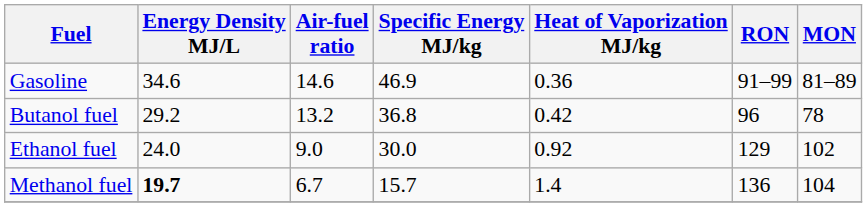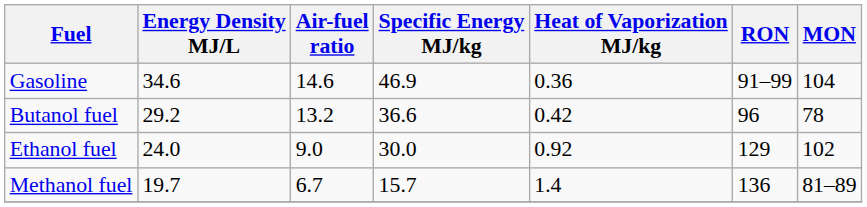 <table class="wikitable sortable">
 <tr>
 <th><a href='#'>Fuel</a></th>
 <th><a href='#'>Energy Density</a><br>MJ/L</th>
 <th><a href='#'>Air-fuel<br>ratio</a></th>
 <th><a href='#'>Specific Energy</a><br>MJ/kg</th>
 <th><a href='#'>Heat of Vaporization</a><br>MJ/kg</th>
 <th><a href='#'>RON</a></th>
 <th><a href='#'>MON</a></th>
 </tr>
 <tr>
 <td><a href='#'>Gasoline</a></td>
 <td>34.6</td>
 <td>14.6</td>
 <td>46.9</td>
 <td>0.36</td>
 <td>91–99</td>
-<td>81–89</td>
+<td>104</td>
 </tr>
 <tr>
 <td><a href='#'>Butanol fuel</a></td>
 <td>29.2</td>
 <td>13.2</td>
-<td>36.8</td>
+<td>36.6</td>
 <td>0.42</td>
 <td>96</td>
 <td>78</td>
 </tr>
 <tr>
 <td><a href='#'>Ethanol fuel</a></td>
 <td>24.0</td>
 <td>9.0</td>
 <td>30.0</td>
 <td>0.92</td>
 <td>129</td>
 <td>102</td>
 </tr>
 <tr>
 <td><a href='#'>Methanol fuel</a></td>
-<td><strong>19.7</strong></td>
+<td>19.7</td>
 <td>6.7</td>
 <td>15.7</td>
 <td>1.4</td>
 <td>136</td>
-<td>104</td>
+<td>81–89</td>
 </tr>
 <tr>
 </tr>
 </table>
